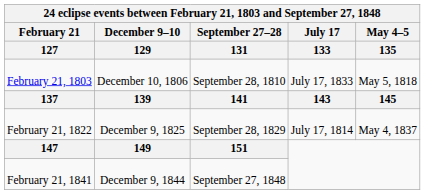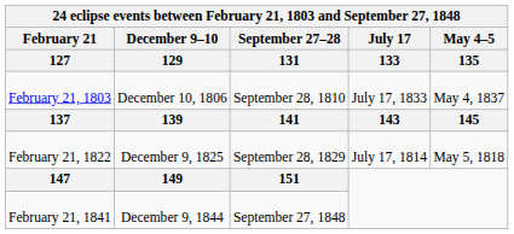 <table class="wikitable mw-collapsible mw-collapsed">
 <tr>
 <th colspan=5>24 eclipse events between February 21, 1803 and September 27, 1848</th>
 </tr>
 <tr>
 <th>February 21</th>
 <th>December 9–10</th>
 <th>September 27–28</th>
 <th>July 17</th>
 <th>May 4–5</th>
 </tr>
 <tr>
 <th>127</th>
 <th>129</th>
 <th>131</th>
 <th>133</th>
 <th>135</th>
 </tr>
 <tr style="text-align:center;">
 <td><br><a href='#'>February 21, 1803</a></td>
 <td><br>December 10, 1806</td>
 <td><br>September 28, 1810</td>
 <td><br>July 17, 1833</td>
-<td><br>May 5, 1818</td>
+<td><br>May 4, 1837</td>
 </tr>
 <tr>
 <th>137</th>
 <th>139</th>
 <th>141</th>
 <th>143</th>
 <th>145</th>
 </tr>
 <tr style="text-align:center;">
 <td><br>February 21, 1822</td>
 <td><br>December 9, 1825</td>
 <td><br>September 28, 1829</td>
 <td><br>July 17, 1814</td>
-<td><br>May 4, 1837</td>
+<td><br>May 5, 1818</td>
 </tr>
 <tr>
 <th>147</th>
 <th>149</th>
 <th>151</th>
 </tr>
 <tr style="text-align:center;">
 <td><br>February 21, 1841</td>
 <td><br>December 9, 1844</td>
 <td><br>September 27, 1848</td>
 </tr>
 </table>
